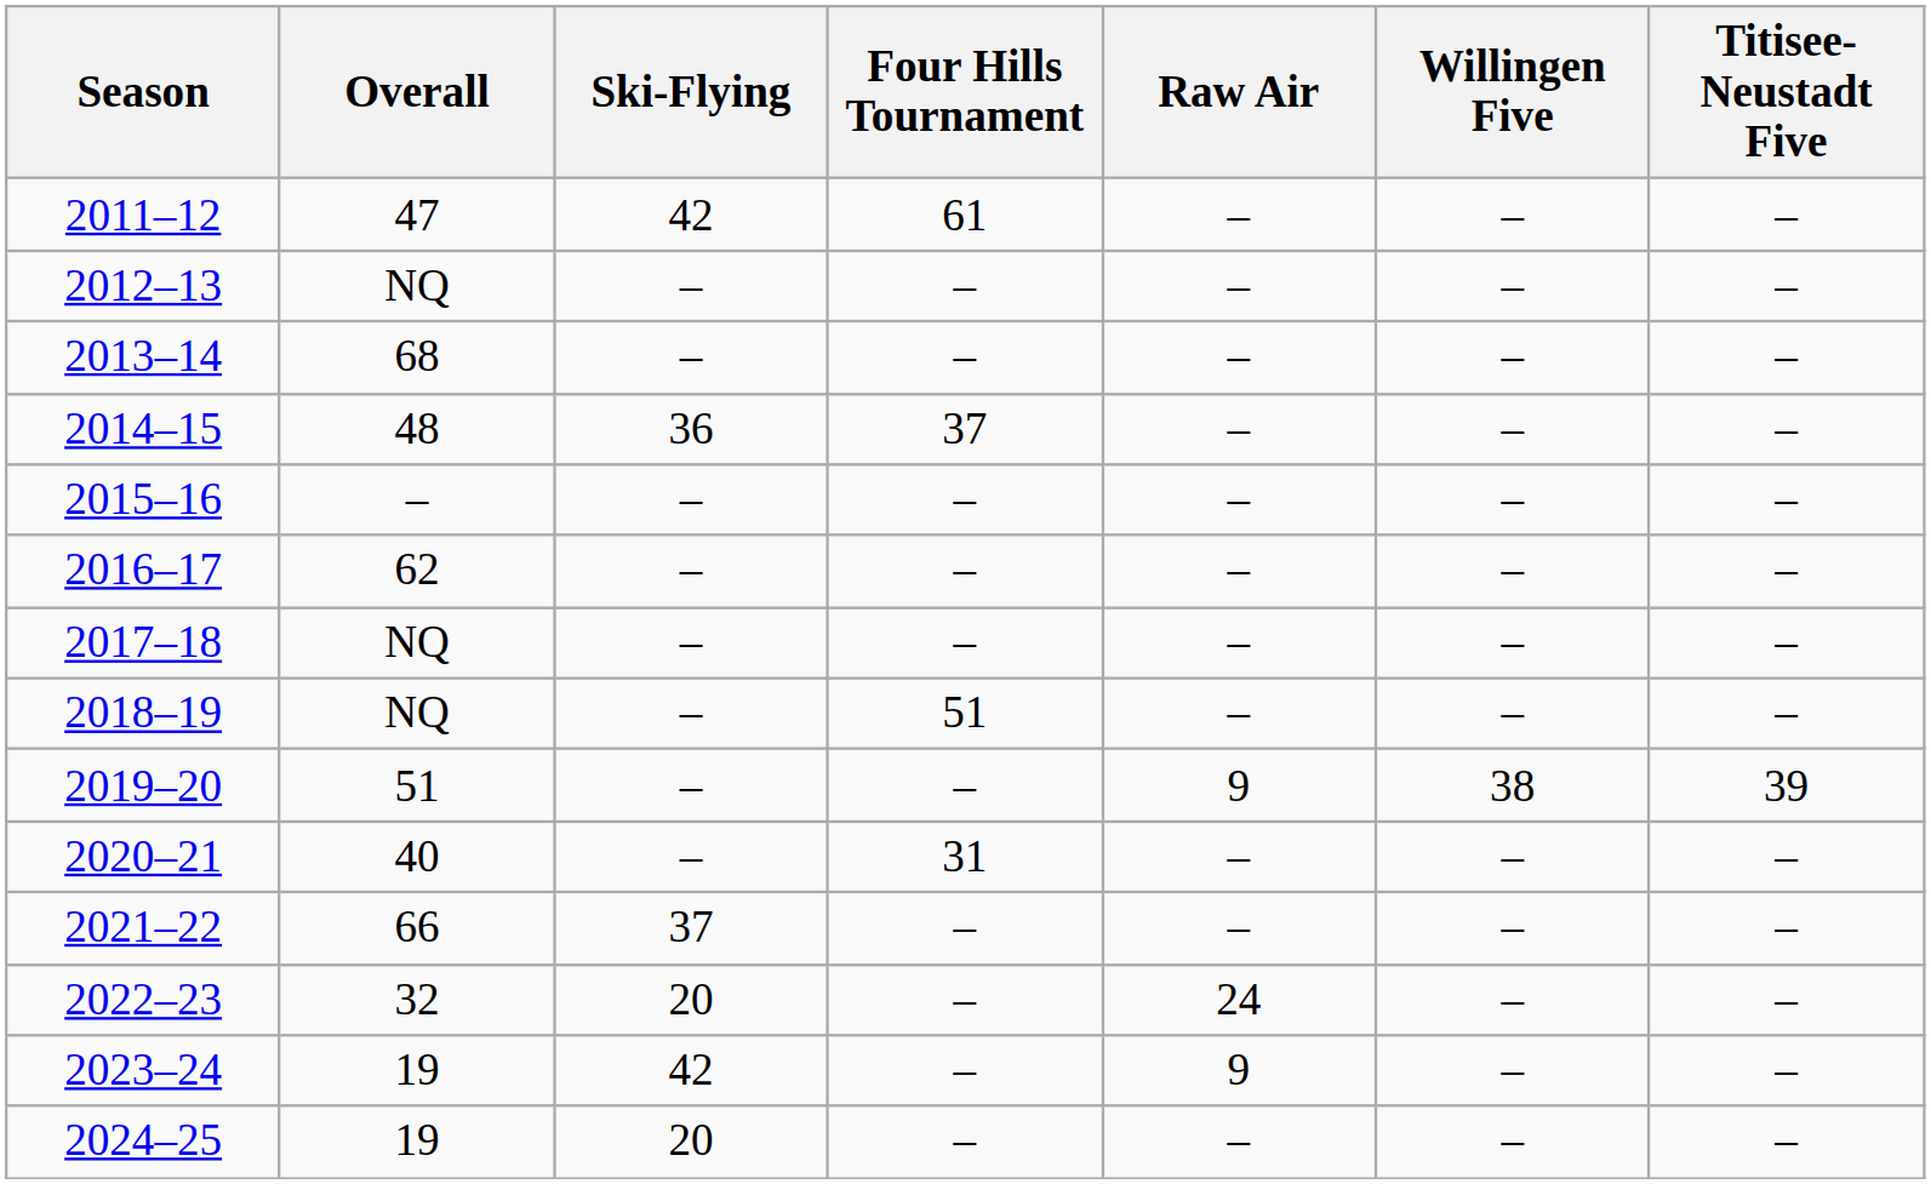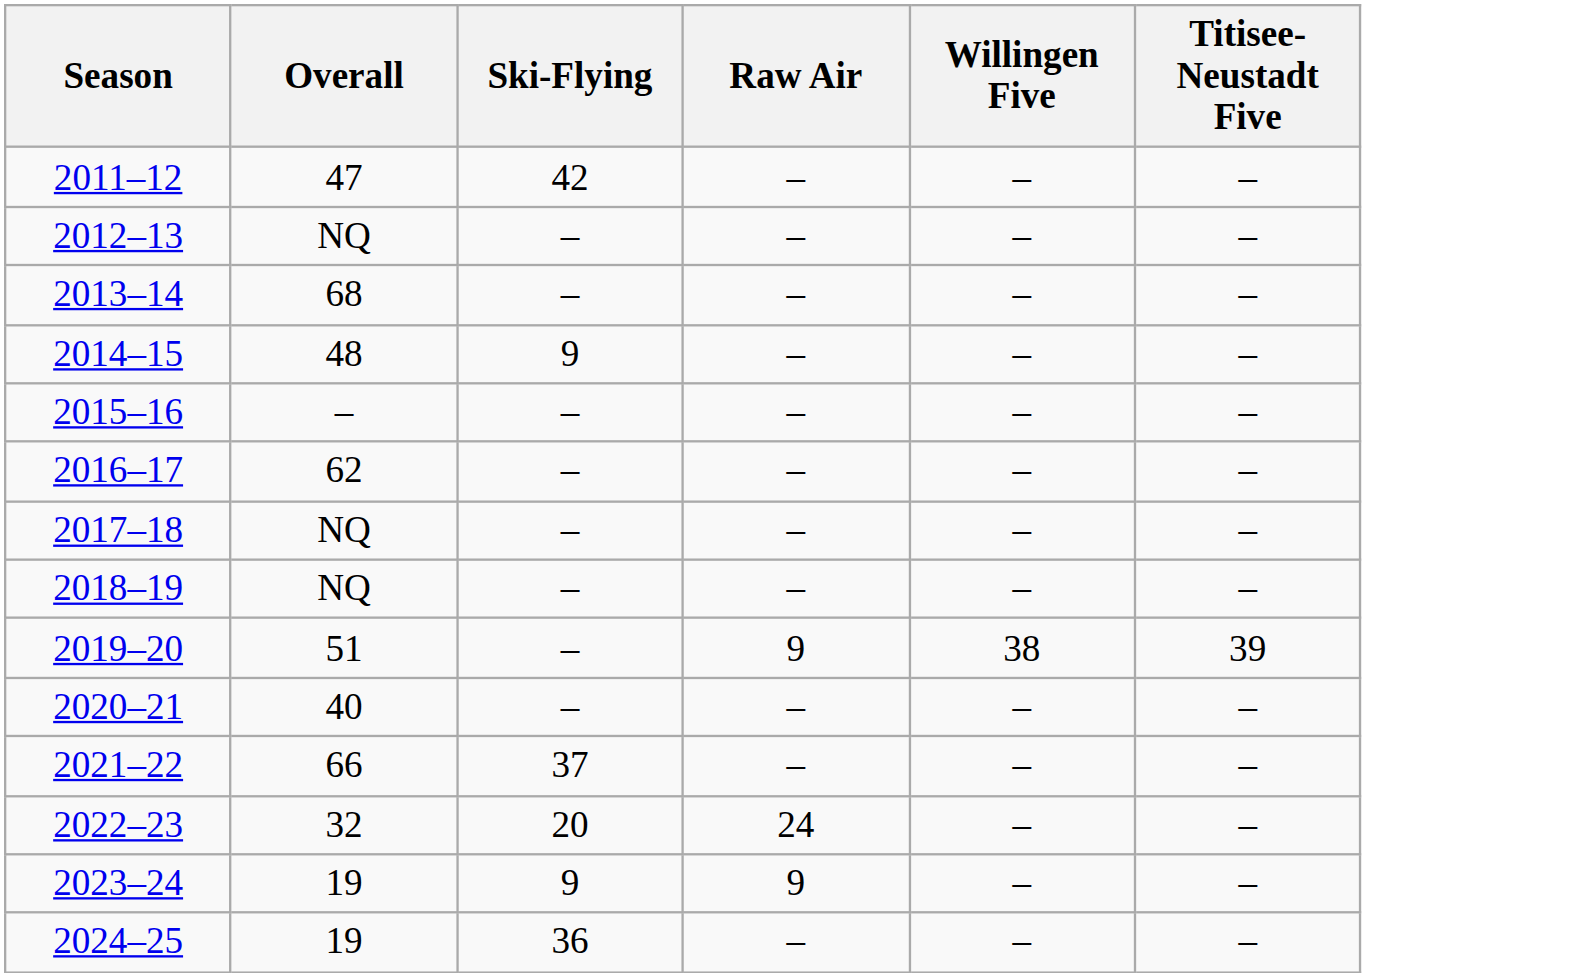 <table class="wikitable">
 <tr class="hintergrundfarbe5">
 <th width="90">Season</th>
 <th width="90">Overall</th>
 <th width="90">Ski-Flying</th>
-<th width="90">Four Hills<br>Tournament</th>
 <th width="90">Raw Air</th>
 <th width="90">Willingen Five</th>
 <th width="90">Titisee-Neustadt Five</th>
 </tr>
 <tr>
 <td align=center><a href='#'>2011–12</a></td>
 <td align=center>47</td>
 <td align=center>42</td>
-<td align=center>61</td>
 <td align=center>–</td>
 <td align=center>–</td>
 <td align=center>–</td>
 </tr>
 <tr>
 <td align=center><a href='#'>2012–13</a></td>
 <td align=center>NQ</td>
-<td align=center>–</td>
 <td align=center>–</td>
 <td align=center>–</td>
 <td align=center>–</td>
 <td align=center>–</td>
 </tr>
 <tr>
 <td align=center><a href='#'>2013–14</a></td>
 <td align=center>68</td>
 <td align=center>–</td>
 <td align=center>–</td>
 <td align=center>–</td>
 <td align=center>–</td>
-<td align=center>–</td>
 </tr>
 <tr>
 <td align=center><a href='#'>2014–15</a></td>
 <td align=center>48</td>
-<td align=center>36</td>
-<td align=center>37</td>
+<td align=center>9</td>
 <td align=center>–</td>
 <td align=center>–</td>
 <td align=center>–</td>
 </tr>
 <tr>
 <td align=center><a href='#'>2015–16</a></td>
-<td align=center>–</td>
 <td align=center>–</td>
 <td align=center>–</td>
 <td align=center>–</td>
 <td align=center>–</td>
 <td align=center>–</td>
 </tr>
 <tr>
 <td align=center><a href='#'>2016–17</a></td>
 <td align=center>62</td>
 <td align=center>–</td>
 <td align=center>–</td>
 <td align=center>–</td>
 <td align=center>–</td>
-<td align=center>–</td>
 </tr>
 <tr>
 <td align=center><a href='#'>2017–18</a></td>
 <td align=center>NQ</td>
-<td align=center>–</td>
 <td align=center>–</td>
 <td align=center>–</td>
 <td align=center>–</td>
 <td align=center>–</td>
 </tr>
 <tr>
 <td align=center><a href='#'>2018–19</a></td>
 <td align=center>NQ</td>
 <td align=center>–</td>
-<td align=center>51</td>
 <td align=center>–</td>
 <td align=center>–</td>
 <td align=center>–</td>
 </tr>
 <tr>
 <td align=center><a href='#'>2019–20</a></td>
 <td align=center>51</td>
-<td align=center>–</td>
 <td align=center>–</td>
 <td align=center>9</td>
 <td align=center>38</td>
 <td align=center>39</td>
 </tr>
 <tr>
 <td align=center><a href='#'>2020–21</a></td>
 <td align=center>40</td>
 <td align=center>–</td>
-<td align=center>31</td>
 <td align=center>–</td>
 <td align=center>–</td>
 <td align=center>–</td>
 </tr>
 <tr>
 <td align=center><a href='#'>2021–22</a></td>
 <td align=center>66</td>
 <td align=center>37</td>
 <td align=center>–</td>
 <td align=center>–</td>
 <td align=center>–</td>
-<td align=center>–</td>
 </tr>
 <tr>
 <td align=center><a href='#'>2022–23</a></td>
 <td align=center>32</td>
 <td align=center>20</td>
-<td align=center>–</td>
 <td align=center>24</td>
 <td align=center>–</td>
 <td align=center>–</td>
 </tr>
 <tr>
 <td align=center><a href='#'>2023–24</a></td>
 <td align=center>19</td>
-<td align=center>42</td>
-<td align=center>–</td>
+<td align=center>9</td>
 <td align=center>9</td>
 <td align=center>–</td>
 <td align=center>–</td>
 </tr>
 <tr>
 <td align=center><a href='#'>2024–25</a></td>
 <td align=center>19</td>
-<td align=center>20</td>
-<td align=center>–</td>
+<td align=center>36</td>
 <td align=center>–</td>
 <td align=center>–</td>
 <td align=center>–</td>
 </tr>
 </table>
